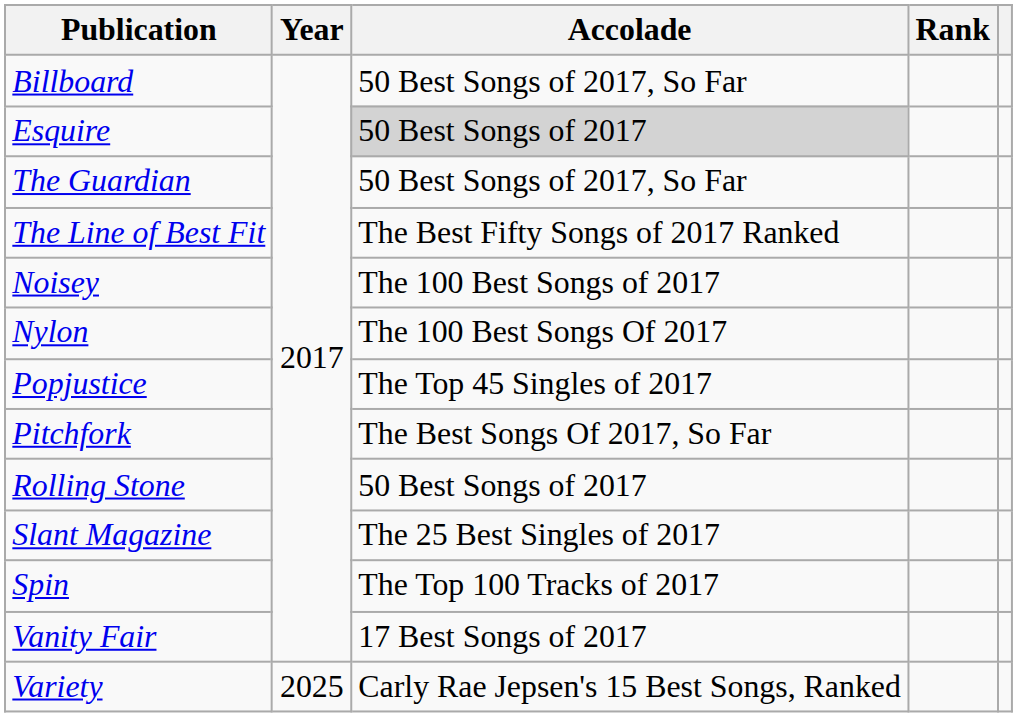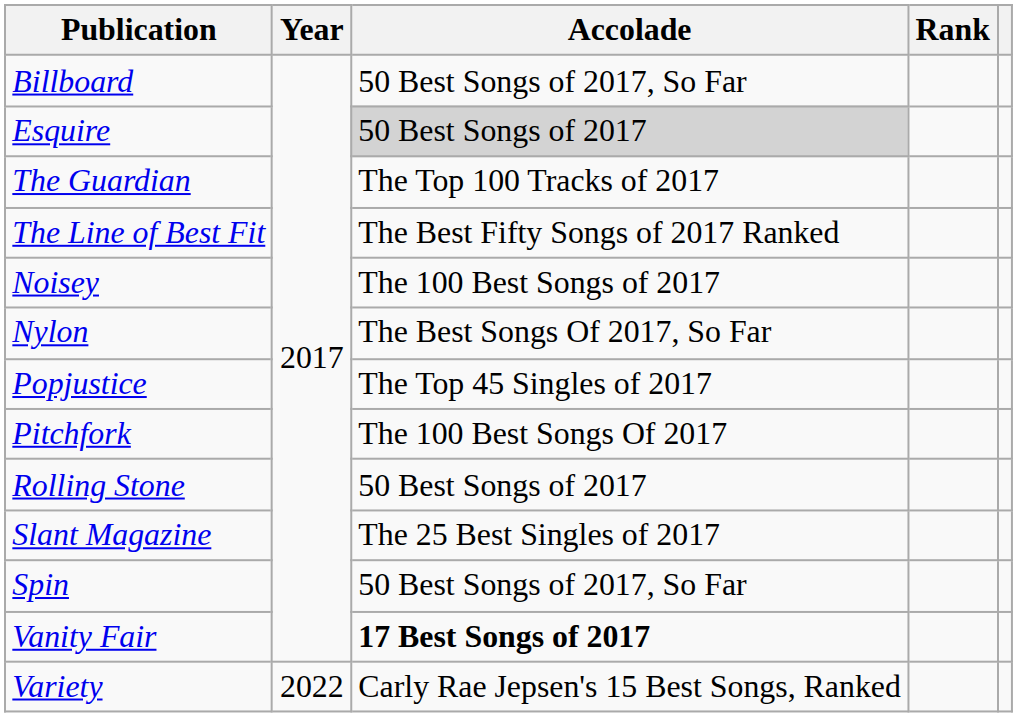 <table class="sortable wikitable">
 <tr>
 <th>Publication</th>
 <th>Year</th>
 <th>Accolade</th>
 <th>Rank</th>
 <th class="unsortable"></th>
 </tr>
 <tr>
 <td><em><a href='#'>Billboard</a></em></td>
 <td rowspan="12">2017</td>
 <td>50 Best Songs of 2017, So Far</td>
 <td></td>
 <td></td>
 </tr>
 <tr>
 <td><em><a href='#'>Esquire</a></em></td>
 <td style="background: lightgrey;">50 Best Songs of 2017</td>
 <td></td>
 <td></td>
 </tr>
 <tr>
 <td><em><a href='#'>The Guardian</a></em></td>
-<td>50 Best Songs of 2017, So Far</td>
+<td>The Top 100 Tracks of 2017</td>
 <td></td>
 <td></td>
 </tr>
 <tr>
 <td><em><a href='#'>The Line of Best Fit</a></em></td>
 <td>The Best Fifty Songs of 2017 Ranked</td>
 <td></td>
 <td></td>
 </tr>
 <tr>
 <td><em><a href='#'>Noisey</a></em></td>
 <td>The 100 Best Songs of 2017</td>
 <td></td>
 <td></td>
 </tr>
 <tr>
 <td><em><a href='#'>Nylon</a></em></td>
-<td>The 100 Best Songs Of 2017</td>
+<td>The Best Songs Of 2017, So Far</td>
 <td></td>
 <td></td>
 </tr>
 <tr>
 <td><em><a href='#'>Popjustice</a></em></td>
 <td>The Top 45 Singles of 2017</td>
 <td></td>
 <td></td>
 </tr>
 <tr>
 <td><em><a href='#'>Pitchfork</a></em></td>
-<td>The Best Songs Of 2017, So Far</td>
+<td>The 100 Best Songs Of 2017</td>
 <td></td>
 <td></td>
 </tr>
 <tr>
 <td><em><a href='#'>Rolling Stone</a></em></td>
 <td>50 Best Songs of 2017</td>
 <td></td>
 <td></td>
 </tr>
 <tr>
 <td><em><a href='#'>Slant Magazine</a></em></td>
 <td>The 25 Best Singles of 2017</td>
 <td></td>
 <td></td>
 </tr>
 <tr>
 <td><em><a href='#'>Spin</a></em></td>
-<td>The Top 100 Tracks of 2017</td>
+<td>50 Best Songs of 2017, So Far</td>
 <td></td>
 <td></td>
 </tr>
 <tr>
 <td><em><a href='#'>Vanity Fair</a></em></td>
-<td>17 Best Songs of 2017</td>
+<td><strong>17 Best Songs of 2017</strong></td>
 <td></td>
 <td></td>
 </tr>
 <tr>
 <td><em><a href='#'>Variety</a></em></td>
-<td>2025</td>
+<td>2022</td>
 <td>Carly Rae Jepsen's 15 Best Songs, Ranked</td>
 <td></td>
 <td></td>
 </tr>
 </table>
